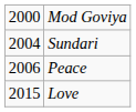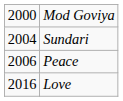 <table class="wikitable">
 <tr>
 <td>2000</td>
 <td><em>Mod Goviya</em></td>
 </tr>
 <tr>
 <td>2004</td>
 <td><em>Sundari</em></td>
 </tr>
 <tr>
 <td>2006</td>
 <td><em>Peace</em></td>
 </tr>
 <tr>
-<td>2015</td>
+<td>2016</td>
 <td><em>Love</em></td>
 </tr>
 </table>
